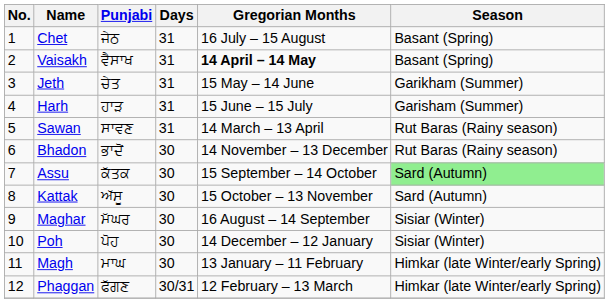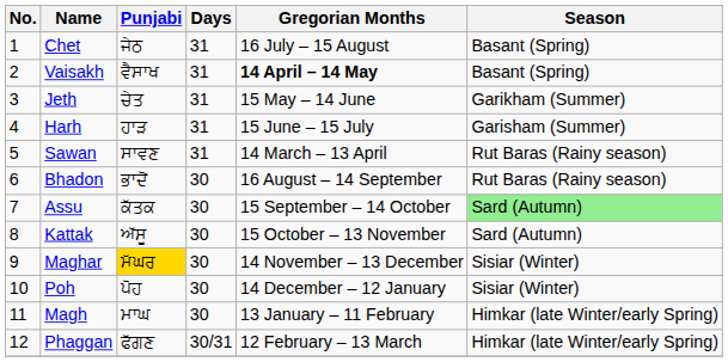 <table class="wikitable">
 <tr>
 <th>No.</th>
 <th>Name</th>
 <th><a href='#'>Punjabi</a></th>
 <th>Days</th>
 <th>Gregorian Months</th>
 <th>Season</th>
 </tr>
 <tr>
 <td>1</td>
 <td><a href='#'>Chet</a></td>
 <td>ਜੇਠ</td>
 <td>31</td>
 <td>16 July – 15 August</td>
 <td>Basant (Spring)</td>
 </tr>
 <tr>
 <td>2</td>
 <td><a href='#'>Vaisakh</a></td>
 <td>ਵੈਸਾਖ</td>
 <td>31</td>
 <td><strong>14 April – 14 May</strong></td>
 <td>Basant (Spring)</td>
 </tr>
 <tr>
 <td>3</td>
 <td><a href='#'>Jeth</a></td>
 <td>ਚੇਤ</td>
 <td>31</td>
 <td>15 May – 14 June</td>
 <td>Garikham (Summer)</td>
 </tr>
 <tr>
 <td>4</td>
 <td><a href='#'>Harh</a></td>
 <td>ਹਾੜ</td>
 <td>31</td>
 <td>15 June – 15 July</td>
 <td>Garisham (Summer)</td>
 </tr>
 <tr>
 <td>5</td>
 <td><a href='#'>Sawan</a></td>
 <td>ਸਾਵਣ</td>
 <td>31</td>
 <td>14 March – 13 April</td>
 <td>Rut Baras (Rainy season)</td>
 </tr>
 <tr>
 <td>6</td>
 <td><a href='#'>Bhadon</a></td>
 <td>ਭਾਦੋਂ</td>
 <td>30</td>
-<td>14 November – 13 December</td>
+<td>16 August – 14 September</td>
 <td>Rut Baras (Rainy season)</td>
 </tr>
 <tr>
 <td>7</td>
 <td><a href='#'>Assu</a></td>
 <td>ਕੱਤਕ</td>
 <td>30</td>
 <td>15 September – 14 October</td>
 <td style="background: lightgreen;">Sard (Autumn)</td>
 </tr>
 <tr>
 <td>8</td>
 <td><a href='#'>Kattak</a></td>
 <td>ਅੱਸੂ</td>
 <td>30</td>
 <td>15 October – 13 November</td>
 <td>Sard (Autumn)</td>
 </tr>
 <tr>
 <td>9</td>
 <td><a href='#'>Maghar</a></td>
-<td>ਮੱਘਰ</td>
+<td style="background: gold;">ਮੱਘਰ</td>
 <td>30</td>
-<td>16 August – 14 September</td>
+<td>14 November – 13 December</td>
 <td>Sisiar (Winter)</td>
 </tr>
 <tr>
 <td>10</td>
 <td><a href='#'>Poh</a></td>
 <td>ਪੋਹ</td>
 <td>30</td>
 <td>14 December – 12 January</td>
 <td>Sisiar (Winter)</td>
 </tr>
 <tr>
 <td>11</td>
 <td><a href='#'>Magh</a></td>
 <td>ਮਾਘ</td>
 <td>30</td>
 <td>13 January – 11 February</td>
 <td>Himkar (late Winter/early Spring)</td>
 </tr>
 <tr>
 <td>12</td>
 <td><a href='#'>Phaggan</a></td>
 <td>ਫੱਗਣ</td>
 <td>30/31</td>
 <td>12 February – 13 March</td>
 <td>Himkar (late Winter/early Spring)</td>
 </tr>
 <tr>
 </tr>
 </table>
